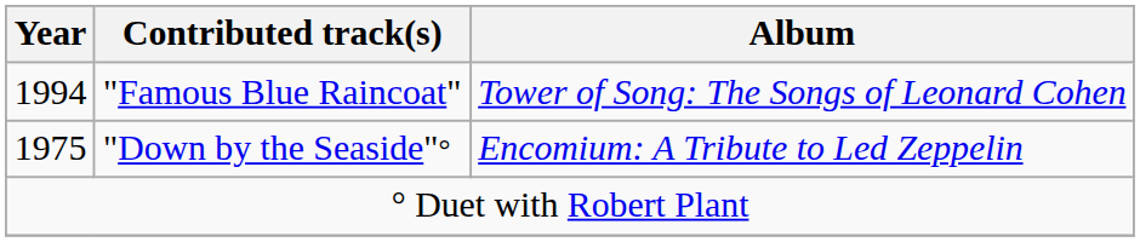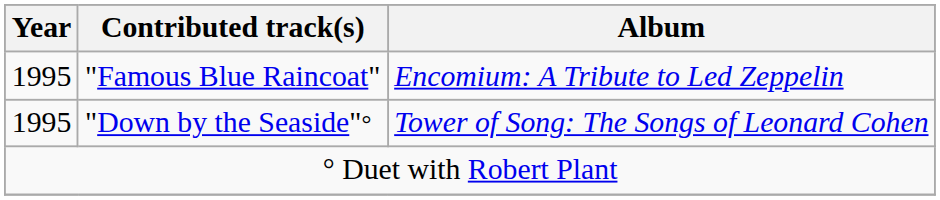 <table class="wikitable" style="text-align:center">
 <tr>
 <th style="vertical-align:bottom">Year</th>
 <th style="vertical-align:bottom">Contributed track(s)</th>
 <th style="vertical-align:bottom">Album</th>
 </tr>
 <tr>
-<td>1994</td>
+<td>1995</td>
 <td style="text-align: left">"<a href='#'>Famous Blue Raincoat</a>"</td>
-<td style="text-align: left"><em><a href='#'>Tower of Song: The Songs of Leonard Cohen</a></em></td>
+<td style="text-align: left"><em><a href='#'>Encomium: A Tribute to Led Zeppelin</a></em></td>
 </tr>
 <tr>
-<td>1975</td>
+<td>1995</td>
 <td style="text-align: left">"<a href='#'>Down by the Seaside</a>"<small>°</small></td>
-<td style="text-align: left"><em><a href='#'>Encomium: A Tribute to Led Zeppelin</a></em></td>
+<td style="text-align: left"><em><a href='#'>Tower of Song: The Songs of Leonard Cohen</a></em></td>
 </tr>
 <tr>
 <td style="text-align: center" colspan="16" style="font-size: 8pt">° Duet with <a href='#'>Robert Plant</a></td>
 </tr>
 <tr>
 </tr>
 </table>
